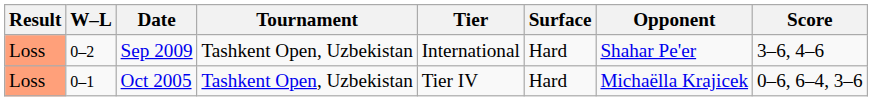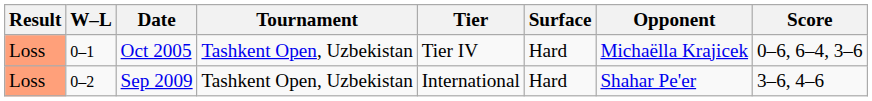 <table class="sortable wikitable">
 <tr>
 <th>Result</th>
 <th class="unsortable">W–L</th>
 <th>Date</th>
 <th>Tournament</th>
 <th>Tier</th>
 <th>Surface</th>
 <th>Opponent</th>
 <th class="unsortable">Score</th>
 </tr>
 <tr>
 <td bgcolor=FFA07A>Loss</td>
+<td><small>0–1</small></td>
+<td><a href='#'>Oct 2005</a></td>
+<td><a href='#'>Tashkent Open</a>, Uzbekistan</td>
+<td>Tier IV</td>
+<td>Hard</td>
+<td> <a href='#'>Michaëlla Krajicek</a></td>
+<td>0–6, 6–4, 3–6</td>
+</tr>
+<tr>
+<td bgcolor=FFA07A>Loss</td>
 <td><small>0–2</small></td>
 <td><a href='#'>Sep 2009</a></td>
 <td>Tashkent Open, Uzbekistan</td>
 <td>International</td>
 <td>Hard</td>
 <td> <a href='#'>Shahar Pe'er</a></td>
 <td>3–6, 4–6</td>
 </tr>
-<tr>
-<td bgcolor=FFA07A>Loss</td>
-<td><small>0–1</small></td>
-<td><a href='#'>Oct 2005</a></td>
-<td><a href='#'>Tashkent Open</a>, Uzbekistan</td>
-<td>Tier IV</td>
-<td>Hard</td>
-<td> <a href='#'>Michaëlla Krajicek</a></td>
-<td>0–6, 6–4, 3–6</td>
-</tr>
 </table>
